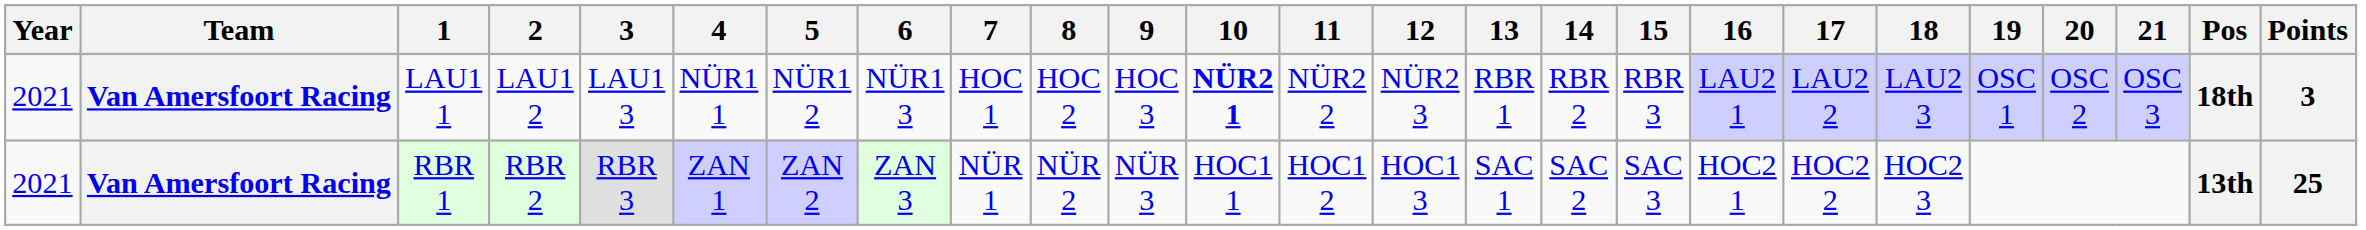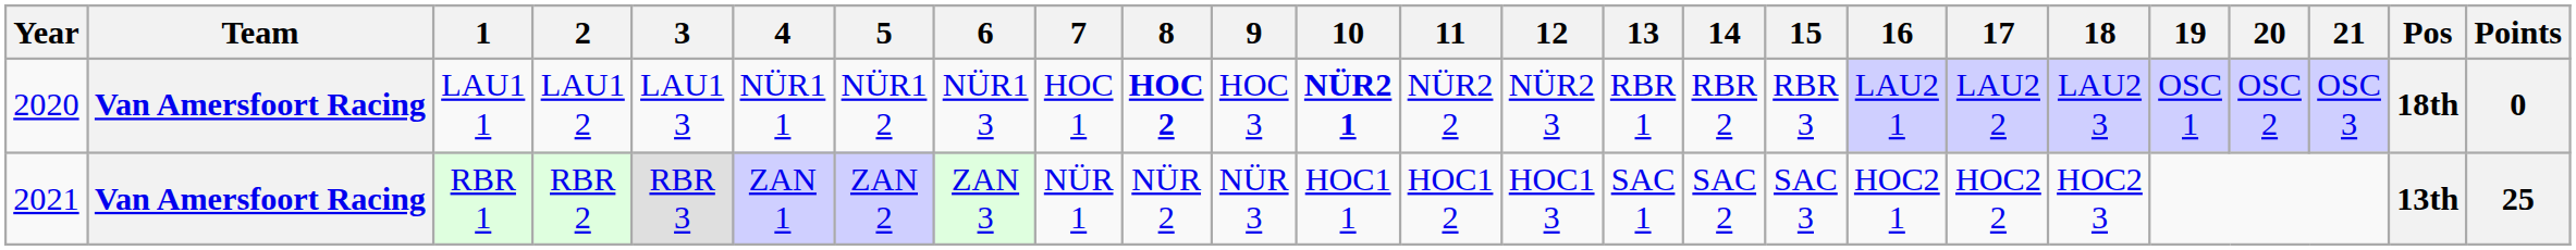 <table class="wikitable" style="text-align:center; font-size:85%">
 <tr>
 <th>Year</th>
 <th>Team</th>
 <th>1</th>
 <th>2</th>
 <th>3</th>
 <th>4</th>
 <th>5</th>
 <th>6</th>
 <th>7</th>
 <th>8</th>
 <th>9</th>
 <th>10</th>
 <th>11</th>
 <th>12</th>
 <th>13</th>
 <th>14</th>
 <th>15</th>
 <th>16</th>
 <th>17</th>
 <th>18</th>
 <th>19</th>
 <th>20</th>
 <th>21</th>
 <th>Pos</th>
 <th>Points</th>
 </tr>
 <tr>
-<td><a href='#'>2021</a></td>
+<td><a href='#'>2020</a></td>
 <th nowrap><a href='#'>Van Amersfoort Racing</a></th>
 <td style="background:# ;"><a href='#'>LAU1<br>1</a></td>
 <td style="background:#;"><a href='#'>LAU1<br>2</a></td>
 <td style="background:#;"><a href='#'>LAU1<br>3</a></td>
 <td style="background:#;"><a href='#'>NÜR1<br>1</a></td>
 <td style="background:#;"><a href='#'>NÜR1<br>2</a></td>
 <td style="background:#;"><a href='#'>NÜR1<br>3</a></td>
 <td style="background:#;"><a href='#'>HOC<br>1</a></td>
-<td style="background:#;"><a href='#'>HOC<br>2</a></td>
+<td style="background:#;"><strong><a href='#'>HOC<br>2</a></strong></td>
 <td style="background:#;"><a href='#'>HOC<br>3</a></td>
 <td style="background:#;"><strong><a href='#'>NÜR2<br>1</a></strong></td>
 <td style="background:#;"><a href='#'>NÜR2<br>2</a></td>
 <td style="background:#;"><a href='#'>NÜR2<br>3</a></td>
 <td style="background:#;"><a href='#'>RBR<br>1</a></td>
 <td style="background:#;"><a href='#'>RBR<br>2</a></td>
 <td style="background:#;"><a href='#'>RBR<br>3</a></td>
 <td style="background:#CFCFFF;"><a href='#'>LAU2<br>1</a><br></td>
 <td style="background:#CFCFFF;"><a href='#'>LAU2<br>2</a><br></td>
 <td style="background:#CFCFFF;"><a href='#'>LAU2<br>3</a><br></td>
 <td style="background:#CFCFFF;"><a href='#'>OSC<br>1</a><br></td>
 <td style="background:#CFCFFF;"><a href='#'>OSC<br>2</a><br></td>
 <td style="background:#CFCFFF;"><a href='#'>OSC<br>3</a><br></td>
 <th>18th</th>
-<th>3</th>
+<th>0</th>
 </tr>
 <tr>
 <td><a href='#'>2021</a></td>
 <th nowrap><a href='#'>Van Amersfoort Racing</a></th>
 <td style="background:#DFFFDF;"><a href='#'>RBR<br>1</a><br></td>
 <td style="background:#DFFFDF;"><a href='#'>RBR<br>2</a><br></td>
 <td style="background:#DFDFDF;"><a href='#'>RBR<br>3</a><br></td>
 <td style="background:#CFCFFF;"><a href='#'>ZAN<br>1</a><br></td>
 <td style="background:#CFCFFF;"><a href='#'>ZAN<br>2</a><br></td>
 <td style="background:#DFFFDF;"><a href='#'>ZAN<br>3</a><br></td>
 <td style="background:#;"><a href='#'>NÜR<br>1</a></td>
 <td style="background:#;"><a href='#'>NÜR<br>2</a></td>
 <td style="background:#;"><a href='#'>NÜR<br>3</a></td>
 <td style="background:#;"><a href='#'>HOC1<br>1</a></td>
 <td style="background:#;"><a href='#'>HOC1<br>2</a></td>
 <td style="background:#;"><a href='#'>HOC1<br>3</a></td>
 <td style="background:#;"><a href='#'>SAC<br>1</a></td>
 <td style="background:#;"><a href='#'>SAC<br>2</a></td>
 <td style="background:#;"><a href='#'>SAC<br>3</a></td>
 <td style="background:#;"><a href='#'>HOC2<br>1</a></td>
 <td style="background:#;"><a href='#'>HOC2<br>2</a></td>
 <td style="background:#;"><a href='#'>HOC2<br>3</a></td>
 <td colspan=3></td>
 <th>13th</th>
 <th>25</th>
 </tr>
 </table>
